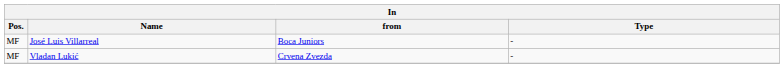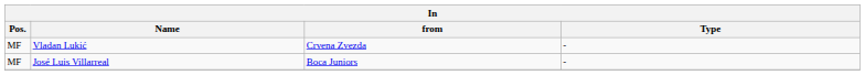 <table class="wikitable" style="font-size:90%;width:99%;">
 <tr>
 <th colspan="4">In</th>
 </tr>
 <tr>
 <th width=3%>Pos.</th>
 <th width=32%>Name</th>
 <th width=30%>from</th>
 <th width=35%>Type</th>
 </tr>
 <tr>
 <td>MF</td>
+<td><a href='#'>Vladan Lukić</a></td>
+<td><a href='#'>Crvena Zvezda</a></td>
+<td>-</td>
+</tr>
+<tr>
+<td>MF</td>
 <td><a href='#'>José Luis Villarreal</a></td>
 <td><a href='#'>Boca Juniors</a></td>
 <td>-</td>
 </tr>
 <tr>
-<td>MF</td>
-<td><a href='#'>Vladan Lukić</a></td>
-<td><a href='#'>Crvena Zvezda</a></td>
-<td>-</td>
-</tr>
-<tr>
 </tr>
 </table>
